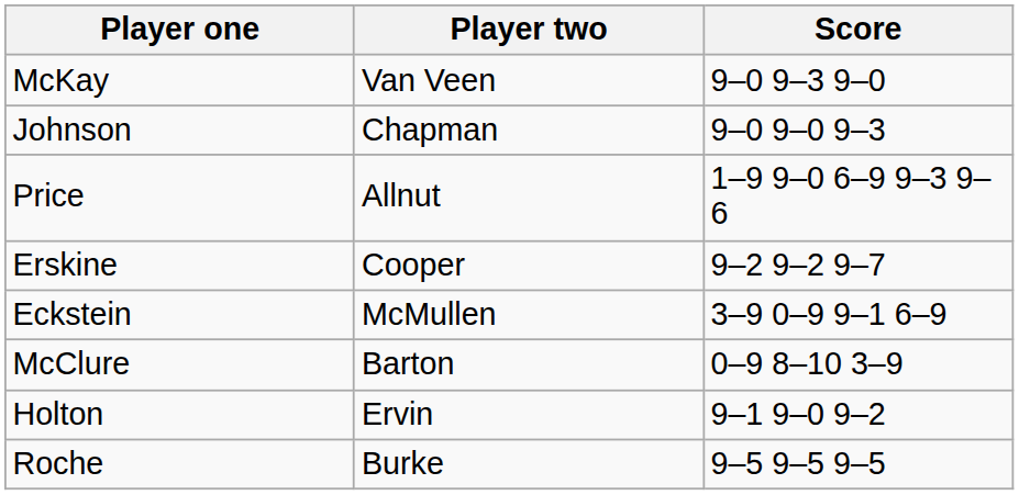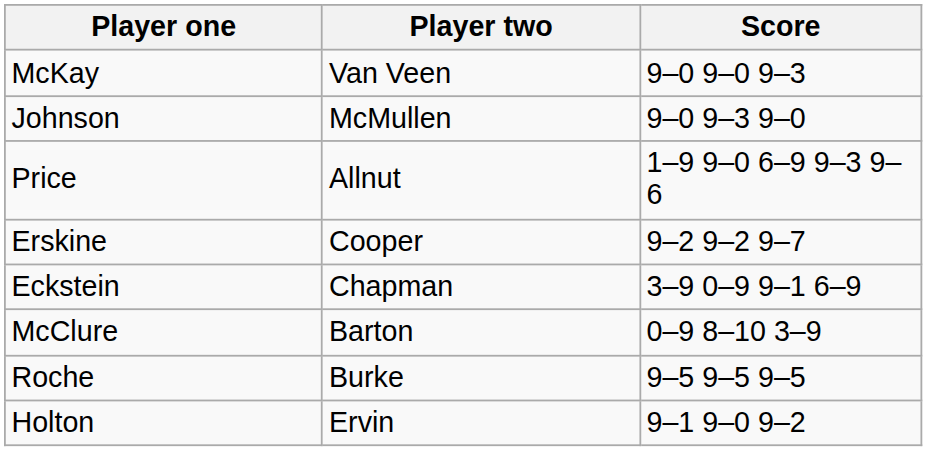 <table class="wikitable">
 <tr>
 <th width=170>Player one</th>
 <th width=170>Player two</th>
 <th width=150>Score</th>
 </tr>
 <tr>
 <td> McKay</td>
 <td> Van Veen</td>
-<td>9–0 9–3 9–0</td>
+<td>9–0 9–0 9–3</td>
 </tr>
 <tr>
 <td> Johnson</td>
-<td> Chapman</td>
-<td>9–0 9–0 9–3</td>
+<td> McMullen</td>
+<td>9–0 9–3 9–0</td>
 </tr>
 <tr>
 <td> Price</td>
 <td> Allnut</td>
 <td>1–9 9–0 6–9 9–3 9–6</td>
 </tr>
 <tr>
 <td> Erskine</td>
 <td> Cooper</td>
 <td>9–2 9–2 9–7</td>
 </tr>
 <tr>
 <td> Eckstein</td>
-<td> McMullen</td>
+<td> Chapman</td>
 <td>3–9 0–9 9–1 6–9</td>
 </tr>
 <tr>
 <td> McClure</td>
 <td> Barton</td>
 <td>0–9 8–10 3–9</td>
 </tr>
 <tr>
+<td> Roche</td>
+<td> Burke</td>
+<td>9–5 9–5 9–5</td>
+</tr>
+<tr>
 <td> Holton</td>
 <td> Ervin</td>
 <td>9–1 9–0 9–2</td>
 </tr>
-<tr>
-<td> Roche</td>
-<td> Burke</td>
-<td>9–5 9–5 9–5</td>
-</tr>
 </table>
